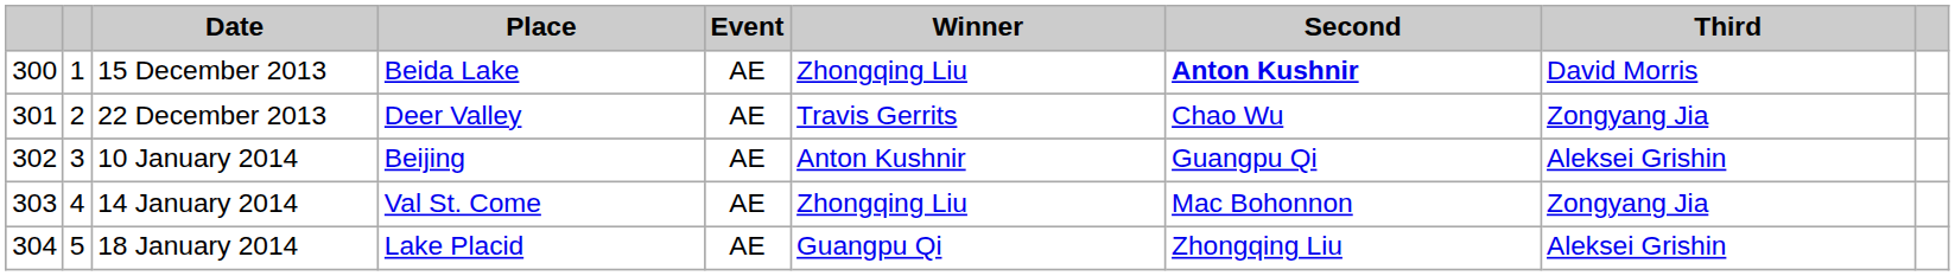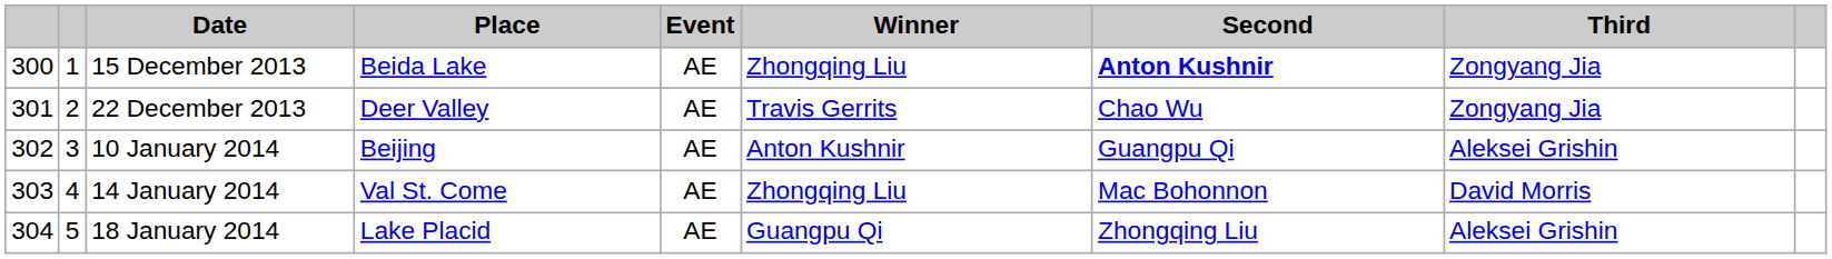 <table class="wikitable plainrowheaders" style="background:#fff; font-size:86%; line-height:16px; border:grey solid 1px; border-collapse:collapse;">
 <tr style="background:#ccc; text-align:center;">
 <th scope="col" style="background:#ccc; width=20 px;"></th>
 <th scope="col" style="background:#ccc; width=30 px;"></th>
 <th scope="col" style="background:#ccc; width:140px;">Date</th>
 <th scope="col" style="background:#ccc; width:160px;">Place</th>
 <th scope="col" style="background:#ccc; width:15px;">Event</th>
 <th scope="col" style="background:#ccc; width:185px;">Winner</th>
 <th scope="col" style="background:#ccc; width:185px;">Second</th>
 <th scope="col" style="background:#ccc; width:185px;">Third</th>
 <th scope="col" style="background:#ccc; width:10px;"></th>
 </tr>
 <tr>
 <td align=center>300</td>
 <td align=center>1</td>
 <td>15 December 2013</td>
 <td> <a href='#'>Beida Lake</a></td>
 <td align=center>AE</td>
 <td> <a href='#'>Zhongqing Liu</a></td>
 <td><strong> <a href='#'>Anton Kushnir</a></strong></td>
-<td> <a href='#'>David Morris</a></td>
+<td> <a href='#'>Zongyang Jia</a></td>
 <td></td>
 </tr>
 <tr>
 <td align=center>301</td>
 <td align=center>2</td>
 <td>22 December 2013</td>
 <td> <a href='#'>Deer Valley</a></td>
 <td align=center>AE</td>
 <td> <a href='#'>Travis Gerrits</a></td>
 <td> <a href='#'>Chao Wu</a></td>
 <td> <a href='#'>Zongyang Jia</a></td>
 <td></td>
 </tr>
 <tr>
 <td align=center>302</td>
 <td align=center>3</td>
 <td>10 January 2014</td>
 <td> <a href='#'>Beijing</a></td>
 <td align=center>AE</td>
 <td> <a href='#'>Anton Kushnir</a></td>
 <td> <a href='#'>Guangpu Qi</a></td>
 <td> <a href='#'>Aleksei Grishin</a></td>
 <td></td>
 </tr>
 <tr>
 <td align=center>303</td>
 <td align=center>4</td>
 <td>14 January 2014</td>
 <td> <a href='#'>Val St. Come</a></td>
 <td align=center>AE</td>
 <td> <a href='#'>Zhongqing Liu</a></td>
 <td> <a href='#'>Mac Bohonnon</a></td>
-<td> <a href='#'>Zongyang Jia</a></td>
+<td> <a href='#'>David Morris</a></td>
 <td></td>
 </tr>
 <tr>
 <td align=center>304</td>
 <td align=center>5</td>
 <td>18 January 2014</td>
 <td> <a href='#'>Lake Placid</a></td>
 <td align=center>AE</td>
 <td> <a href='#'>Guangpu Qi</a></td>
 <td> <a href='#'>Zhongqing Liu</a></td>
 <td> <a href='#'>Aleksei Grishin</a></td>
 <td></td>
 </tr>
 </table>
